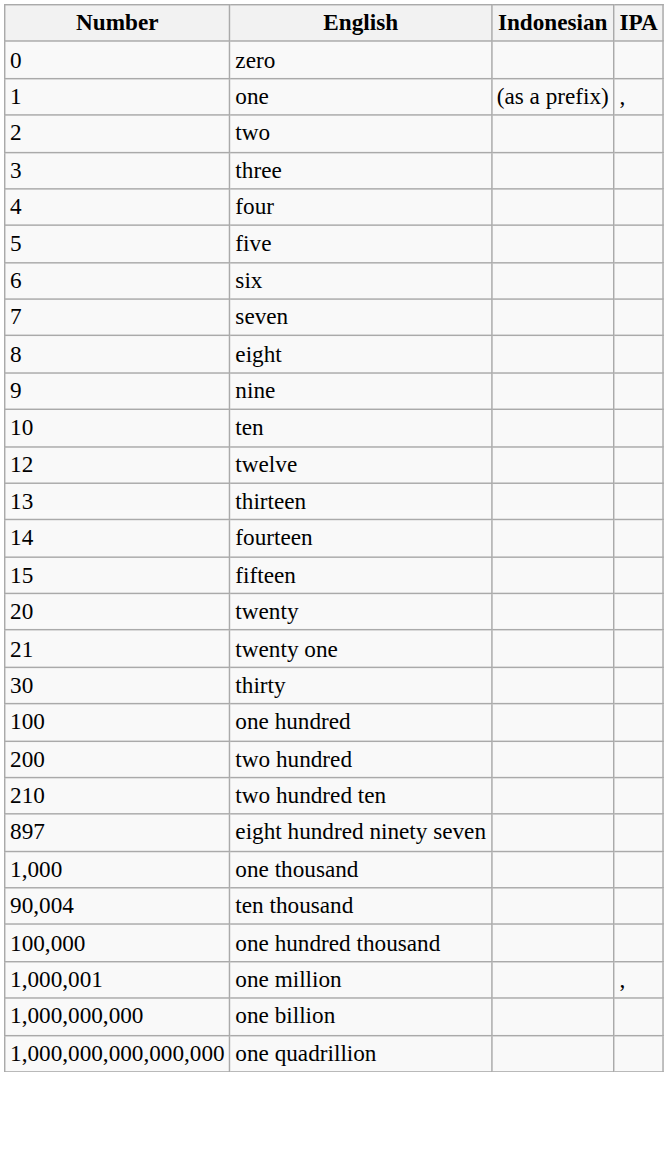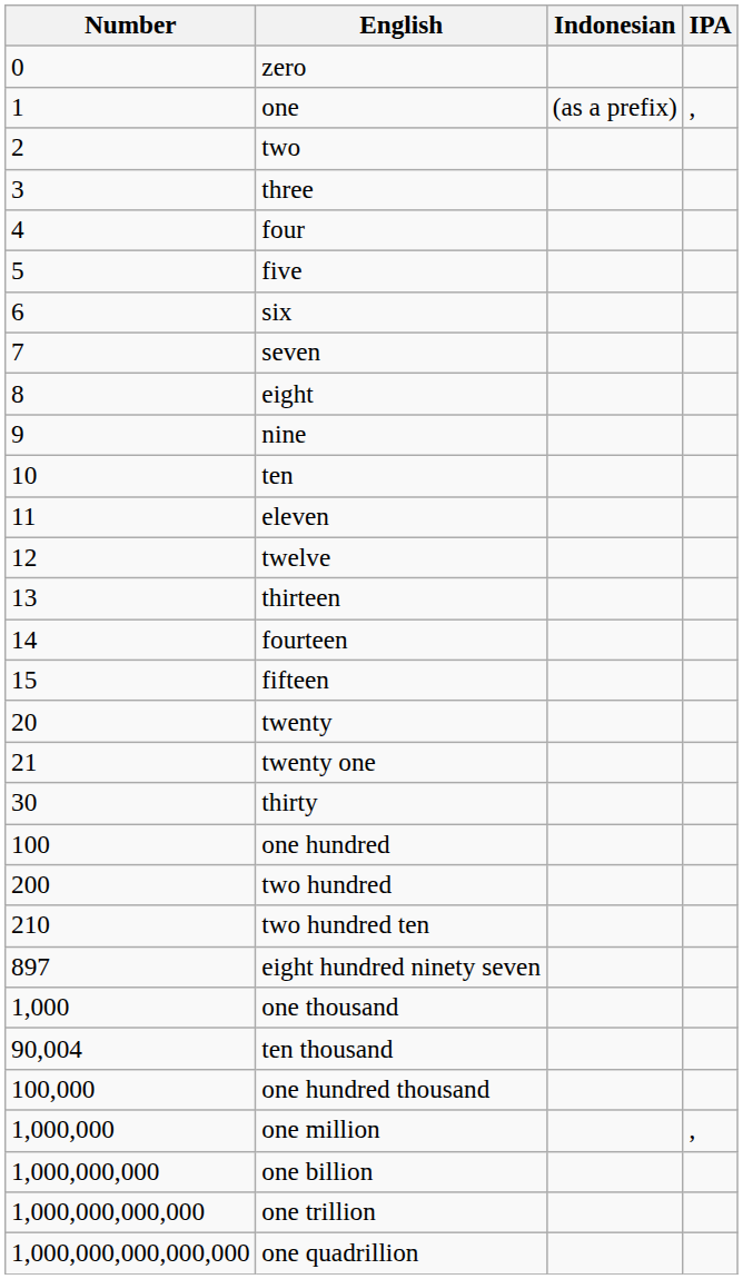 <table class="wikitable">
 <tr>
 <th>Number</th>
 <th>English</th>
 <th>Indonesian</th>
 <th>IPA</th>
 </tr>
 <tr>
 <td>0</td>
 <td>zero</td>
 <td></td>
 <td></td>
 </tr>
 <tr>
 <td>1</td>
 <td>one</td>
 <td> (as a prefix)</td>
 <td>, </td>
 </tr>
 <tr>
 <td>2</td>
 <td>two</td>
 <td></td>
 <td></td>
 </tr>
 <tr>
 <td>3</td>
 <td>three</td>
 <td></td>
 <td></td>
 </tr>
 <tr>
 <td>4</td>
 <td>four</td>
 <td></td>
 <td></td>
 </tr>
 <tr>
 <td>5</td>
 <td>five</td>
 <td></td>
 <td></td>
 </tr>
 <tr>
 <td>6</td>
 <td>six</td>
 <td></td>
 <td></td>
 </tr>
 <tr>
 <td>7</td>
 <td>seven</td>
 <td></td>
 <td></td>
 </tr>
 <tr>
 <td>8</td>
 <td>eight</td>
 <td></td>
 <td></td>
 </tr>
 <tr>
 <td>9</td>
 <td>nine</td>
 <td></td>
 <td></td>
 </tr>
 <tr>
 <td>10</td>
 <td>ten</td>
+<td></td>
+<td></td>
+</tr>
+<tr>
+<td>11</td>
+<td>eleven</td>
 <td></td>
 <td></td>
 </tr>
 <tr>
 <td>12</td>
 <td>twelve</td>
 <td></td>
 <td></td>
 </tr>
 <tr>
 <td>13</td>
 <td>thirteen</td>
 <td></td>
 <td></td>
 </tr>
 <tr>
 <td>14</td>
 <td>fourteen</td>
 <td></td>
 <td></td>
 </tr>
 <tr>
 <td>15</td>
 <td>fifteen</td>
 <td></td>
 <td></td>
 </tr>
 <tr>
 <td>20</td>
 <td>twenty</td>
 <td></td>
 <td></td>
 </tr>
 <tr>
 <td>21</td>
 <td>twenty one</td>
 <td></td>
 <td></td>
 </tr>
 <tr>
 <td>30</td>
 <td>thirty</td>
 <td></td>
 <td></td>
 </tr>
 <tr>
 <td>100</td>
 <td>one hundred</td>
 <td></td>
 <td></td>
 </tr>
 <tr>
 <td>200</td>
 <td>two hundred</td>
 <td></td>
 <td></td>
 </tr>
 <tr>
 <td>210</td>
 <td>two hundred ten</td>
 <td></td>
 <td></td>
 </tr>
 <tr>
 <td>897</td>
 <td>eight hundred ninety seven</td>
 <td></td>
 <td></td>
 </tr>
 <tr>
 <td>1,000</td>
 <td>one thousand</td>
 <td></td>
 <td></td>
 </tr>
 <tr>
 <td>90,004</td>
 <td>ten thousand</td>
 <td></td>
 <td></td>
 </tr>
 <tr>
 <td>100,000</td>
 <td>one hundred thousand</td>
 <td></td>
 <td></td>
 </tr>
 <tr>
-<td>1,000,001</td>
+<td>1,000,000</td>
 <td>one million</td>
 <td></td>
 <td>, </td>
 </tr>
 <tr>
 <td>1,000,000,000</td>
 <td>one billion</td>
 <td></td>
 <td><br></td>
 </tr>
 <tr>
+<td>1,000,000,000,000</td>
+<td>one trillion</td>
+<td></td>
+<td><br></td>
+</tr>
+<tr>
 <td>1,000,000,000,000,000</td>
 <td>one quadrillion</td>
 <td></td>
 <td></td>
 </tr>
 </table>
